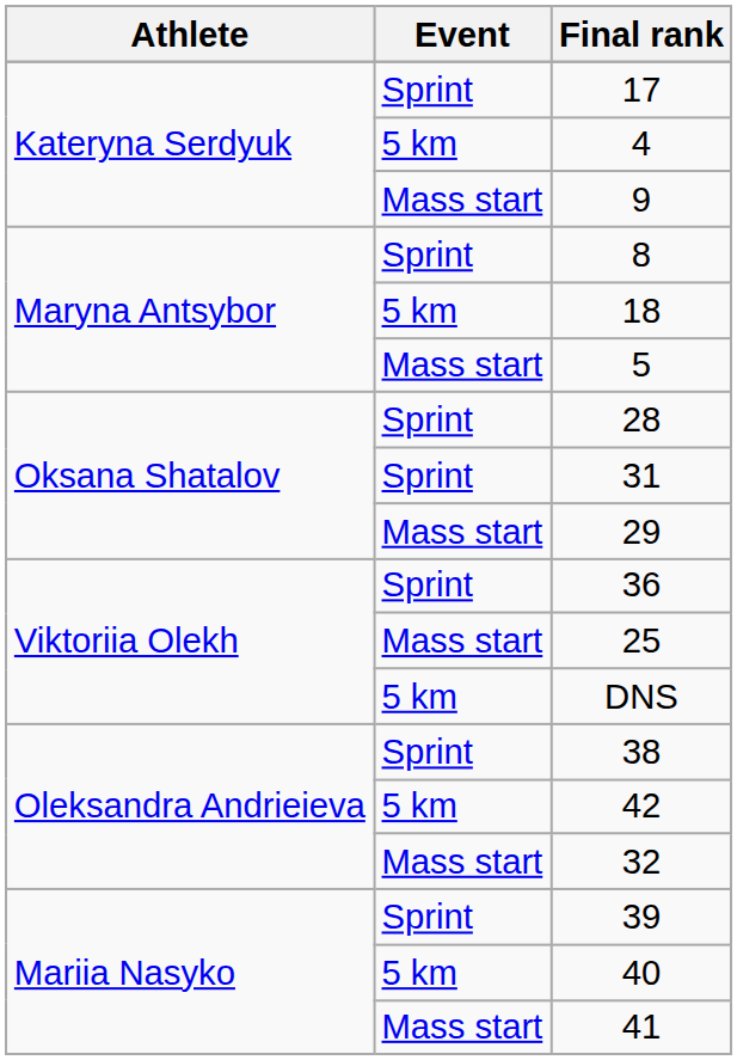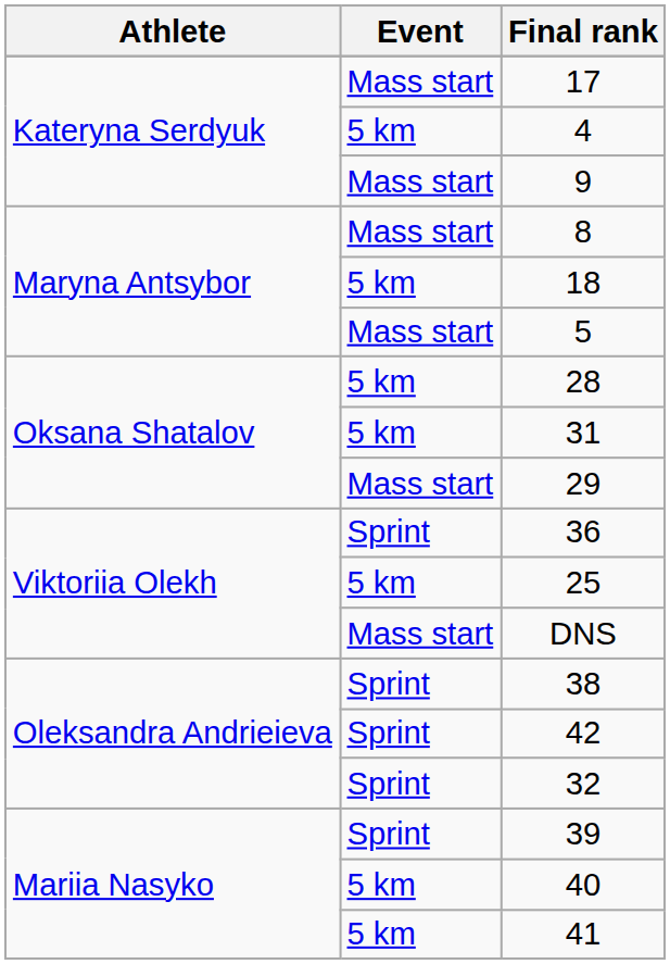 <table class="wikitable" style="font-size:90%">
 <tr>
 <th>Athlete</th>
 <th>Event</th>
 <th>Final rank</th>
 </tr>
 <tr style="font-size:95%">
 </tr>
 <tr align=center>
 <td align=left rowspan=3><a href='#'>Kateryna Serdyuk</a></td>
-<td align=left><a href='#'>Sprint</a></td>
+<td align=left><a href='#'>Mass start</a></td>
 <td>17</td>
 </tr>
 <tr align=center>
 <td align=left><a href='#'>5 km</a></td>
 <td>4</td>
 </tr>
 <tr align=center>
 <td align=left><a href='#'>Mass start</a></td>
 <td>9</td>
 </tr>
 <tr align=center>
 <td align=left rowspan=3><a href='#'>Maryna Antsybor</a></td>
-<td align=left><a href='#'>Sprint</a></td>
+<td align=left><a href='#'>Mass start</a></td>
 <td>8</td>
 </tr>
 <tr align=center>
 <td align=left><a href='#'>5 km</a></td>
 <td>18</td>
 </tr>
 <tr align=center>
 <td align=left><a href='#'>Mass start</a></td>
 <td>5</td>
 </tr>
 <tr align=center>
 <td align=left rowspan=3><a href='#'>Oksana Shatalov</a></td>
-<td align=left><a href='#'>Sprint</a></td>
+<td align=left><a href='#'>5 km</a></td>
 <td>28</td>
 </tr>
 <tr align=center>
-<td align=left><a href='#'>Sprint</a></td>
+<td align=left><a href='#'>5 km</a></td>
 <td>31</td>
 </tr>
 <tr align=center>
 <td align=left><a href='#'>Mass start</a></td>
 <td>29</td>
 </tr>
 <tr align=center>
 <td align=left rowspan=3><a href='#'>Viktoriia Olekh</a></td>
 <td align=left><a href='#'>Sprint</a></td>
 <td>36</td>
 </tr>
 <tr align=center>
-<td align=left><a href='#'>Mass start</a></td>
+<td align=left><a href='#'>5 km</a></td>
 <td>25</td>
 </tr>
 <tr align=center>
-<td align=left><a href='#'>5 km</a></td>
+<td align=left><a href='#'>Mass start</a></td>
 <td>DNS</td>
 </tr>
 <tr align=center>
 <td align=left rowspan=3><a href='#'>Oleksandra Andrieieva</a></td>
 <td align=left><a href='#'>Sprint</a></td>
 <td>38</td>
 </tr>
 <tr align=center>
-<td align=left><a href='#'>5 km</a></td>
+<td align=left><a href='#'>Sprint</a></td>
 <td>42</td>
 </tr>
 <tr align=center>
-<td align=left><a href='#'>Mass start</a></td>
+<td align=left><a href='#'>Sprint</a></td>
 <td>32</td>
 </tr>
 <tr align=center>
 <td align=left rowspan=3><a href='#'>Mariia Nasyko</a></td>
 <td align=left><a href='#'>Sprint</a></td>
 <td>39</td>
 </tr>
 <tr align=center>
 <td align=left><a href='#'>5 km</a></td>
 <td>40</td>
 </tr>
 <tr align=center>
-<td align=left><a href='#'>Mass start</a></td>
+<td align=left><a href='#'>5 km</a></td>
 <td>41</td>
 </tr>
 </table>
